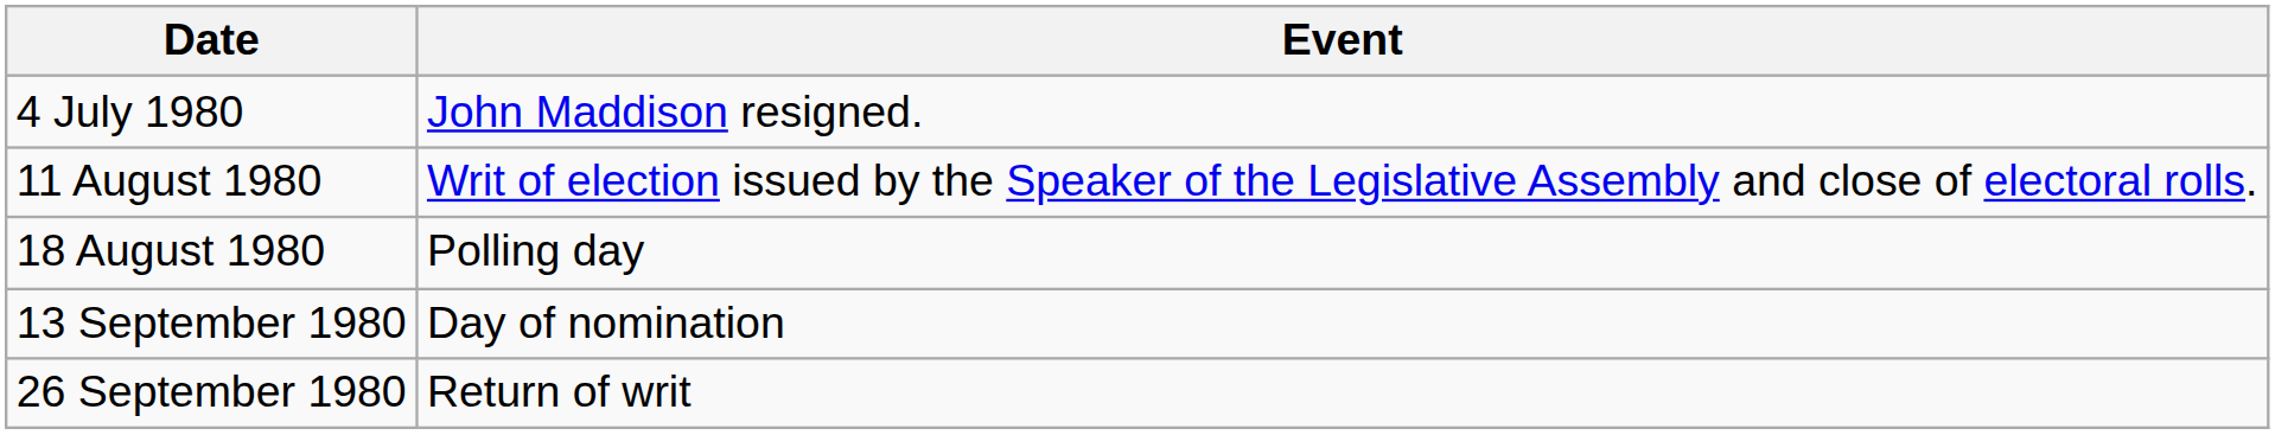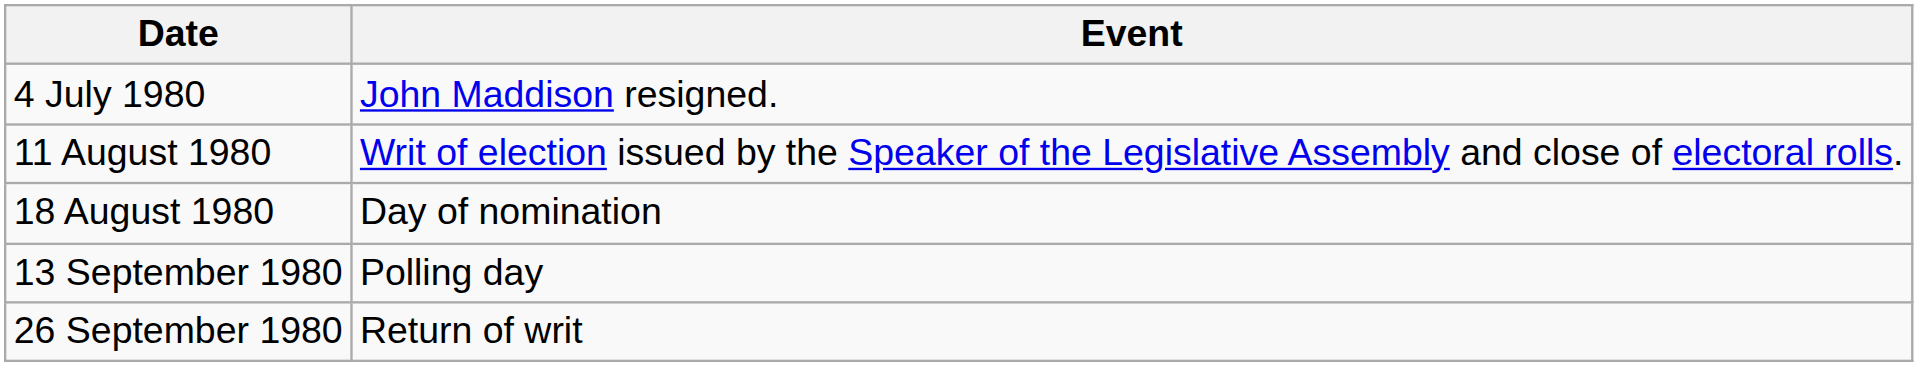 <table class="wikitable">
 <tr>
 <th>Date</th>
 <th>Event</th>
 </tr>
 <tr>
 <td>4 July 1980</td>
 <td><a href='#'>John Maddison</a> resigned.</td>
 </tr>
 <tr>
 <td>11 August 1980</td>
 <td><a href='#'>Writ of election</a> issued by the <a href='#'>Speaker of the Legislative Assembly</a> and close of <a href='#'>electoral rolls</a>.</td>
 </tr>
 <tr>
 <td>18 August 1980</td>
-<td>Polling day</td>
+<td>Day of nomination</td>
 </tr>
 <tr>
 <td>13 September 1980</td>
-<td>Day of nomination</td>
+<td>Polling day</td>
 </tr>
 <tr>
 <td>26 September 1980</td>
 <td>Return of writ</td>
 </tr>
 </table>
